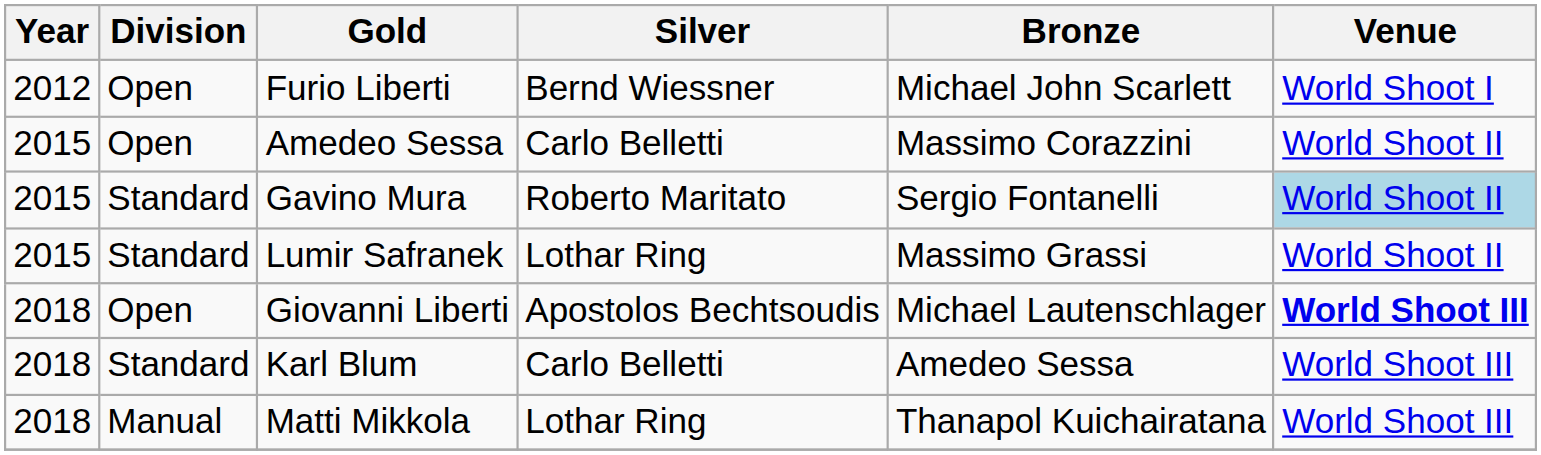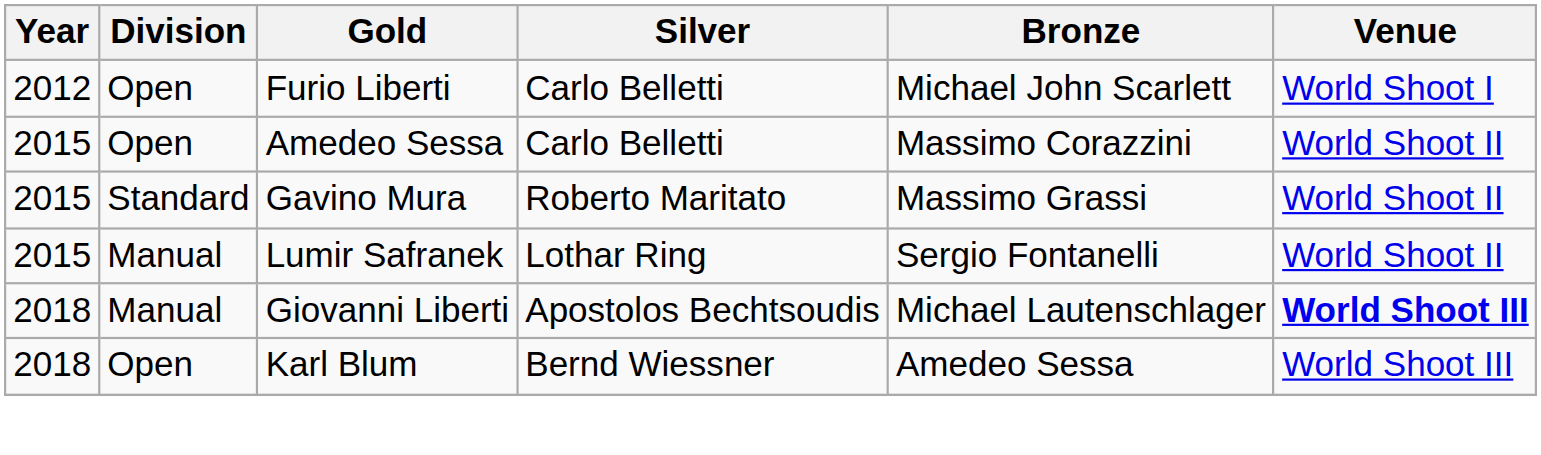 <table class="wikitable sortable" style="text-align: left;">
 <tr>
 <th>Year</th>
 <th>Division</th>
 <th> Gold</th>
 <th> Silver</th>
 <th> Bronze</th>
 <th>Venue</th>
 </tr>
 <tr>
 <td>2012</td>
 <td>Open</td>
 <td> Furio Liberti</td>
-<td> Bernd Wiessner</td>
+<td> Carlo Belletti</td>
 <td> Michael John Scarlett</td>
 <td><a href='#'>World Shoot I</a></td>
 </tr>
 <tr>
 <td>2015</td>
 <td>Open</td>
 <td> Amedeo Sessa</td>
 <td> Carlo Belletti</td>
 <td> Massimo Corazzini</td>
 <td><a href='#'>World Shoot II</a></td>
 </tr>
 <tr>
 <td>2015</td>
 <td>Standard</td>
 <td> Gavino Mura</td>
 <td> Roberto Maritato</td>
-<td> Sergio Fontanelli</td>
-<td style="background: lightblue;"><a href='#'>World Shoot II</a></td>
-</tr>
-<tr>
-<td>2015</td>
-<td>Standard</td>
-<td> Lumir Safranek</td>
-<td> Lothar Ring</td>
 <td> Massimo Grassi</td>
 <td><a href='#'>World Shoot II</a></td>
 </tr>
 <tr>
+<td>2015</td>
+<td>Manual</td>
+<td> Lumir Safranek</td>
+<td> Lothar Ring</td>
+<td> Sergio Fontanelli</td>
+<td><a href='#'>World Shoot II</a></td>
+</tr>
+<tr>
 <td>2018</td>
-<td>Open</td>
+<td>Manual</td>
 <td> Giovanni Liberti</td>
 <td> Apostolos Bechtsoudis</td>
 <td> Michael Lautenschlager</td>
 <td><strong><a href='#'>World Shoot III</a></strong></td>
 </tr>
 <tr>
 <td>2018</td>
-<td>Standard</td>
+<td>Open</td>
 <td> Karl Blum</td>
-<td> Carlo Belletti</td>
+<td> Bernd Wiessner</td>
 <td> Amedeo Sessa</td>
-<td><a href='#'>World Shoot III</a></td>
-</tr>
-<tr>
-<td>2018</td>
-<td>Manual</td>
-<td> Matti Mikkola</td>
-<td> Lothar Ring</td>
-<td> Thanapol Kuichairatana</td>
 <td><a href='#'>World Shoot III</a></td>
 </tr>
 <tr>
 </tr>
 </table>
